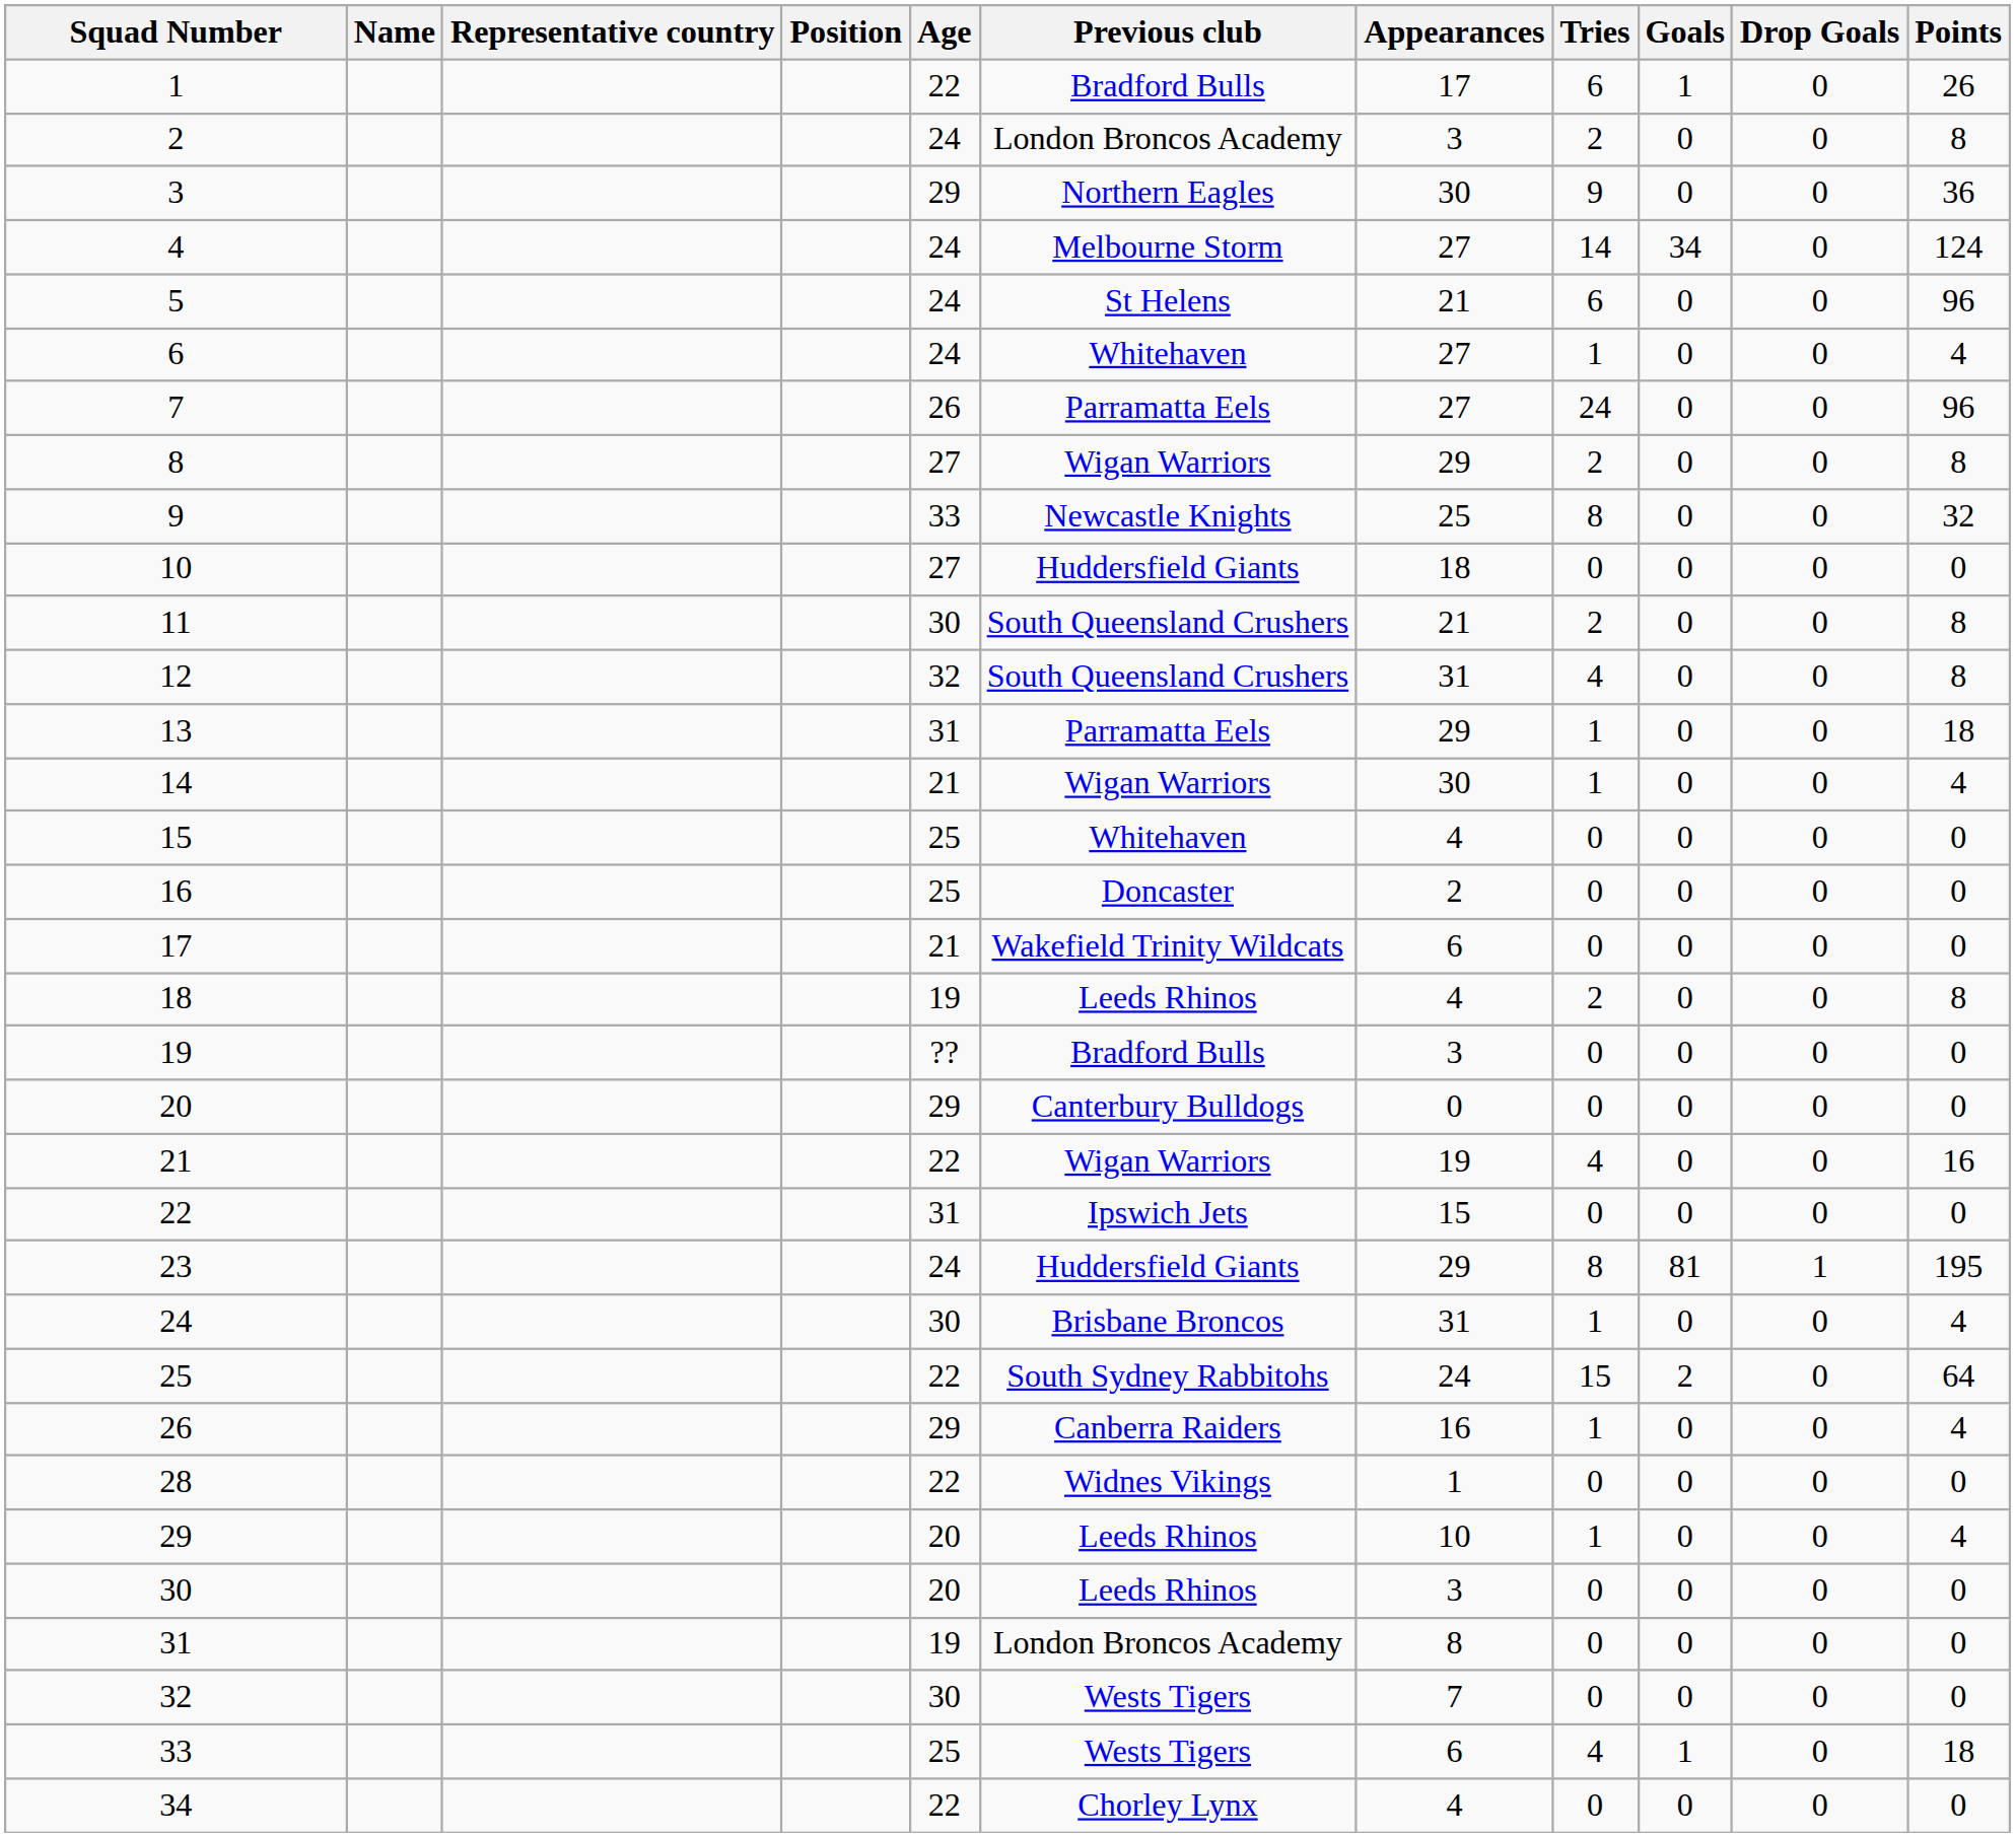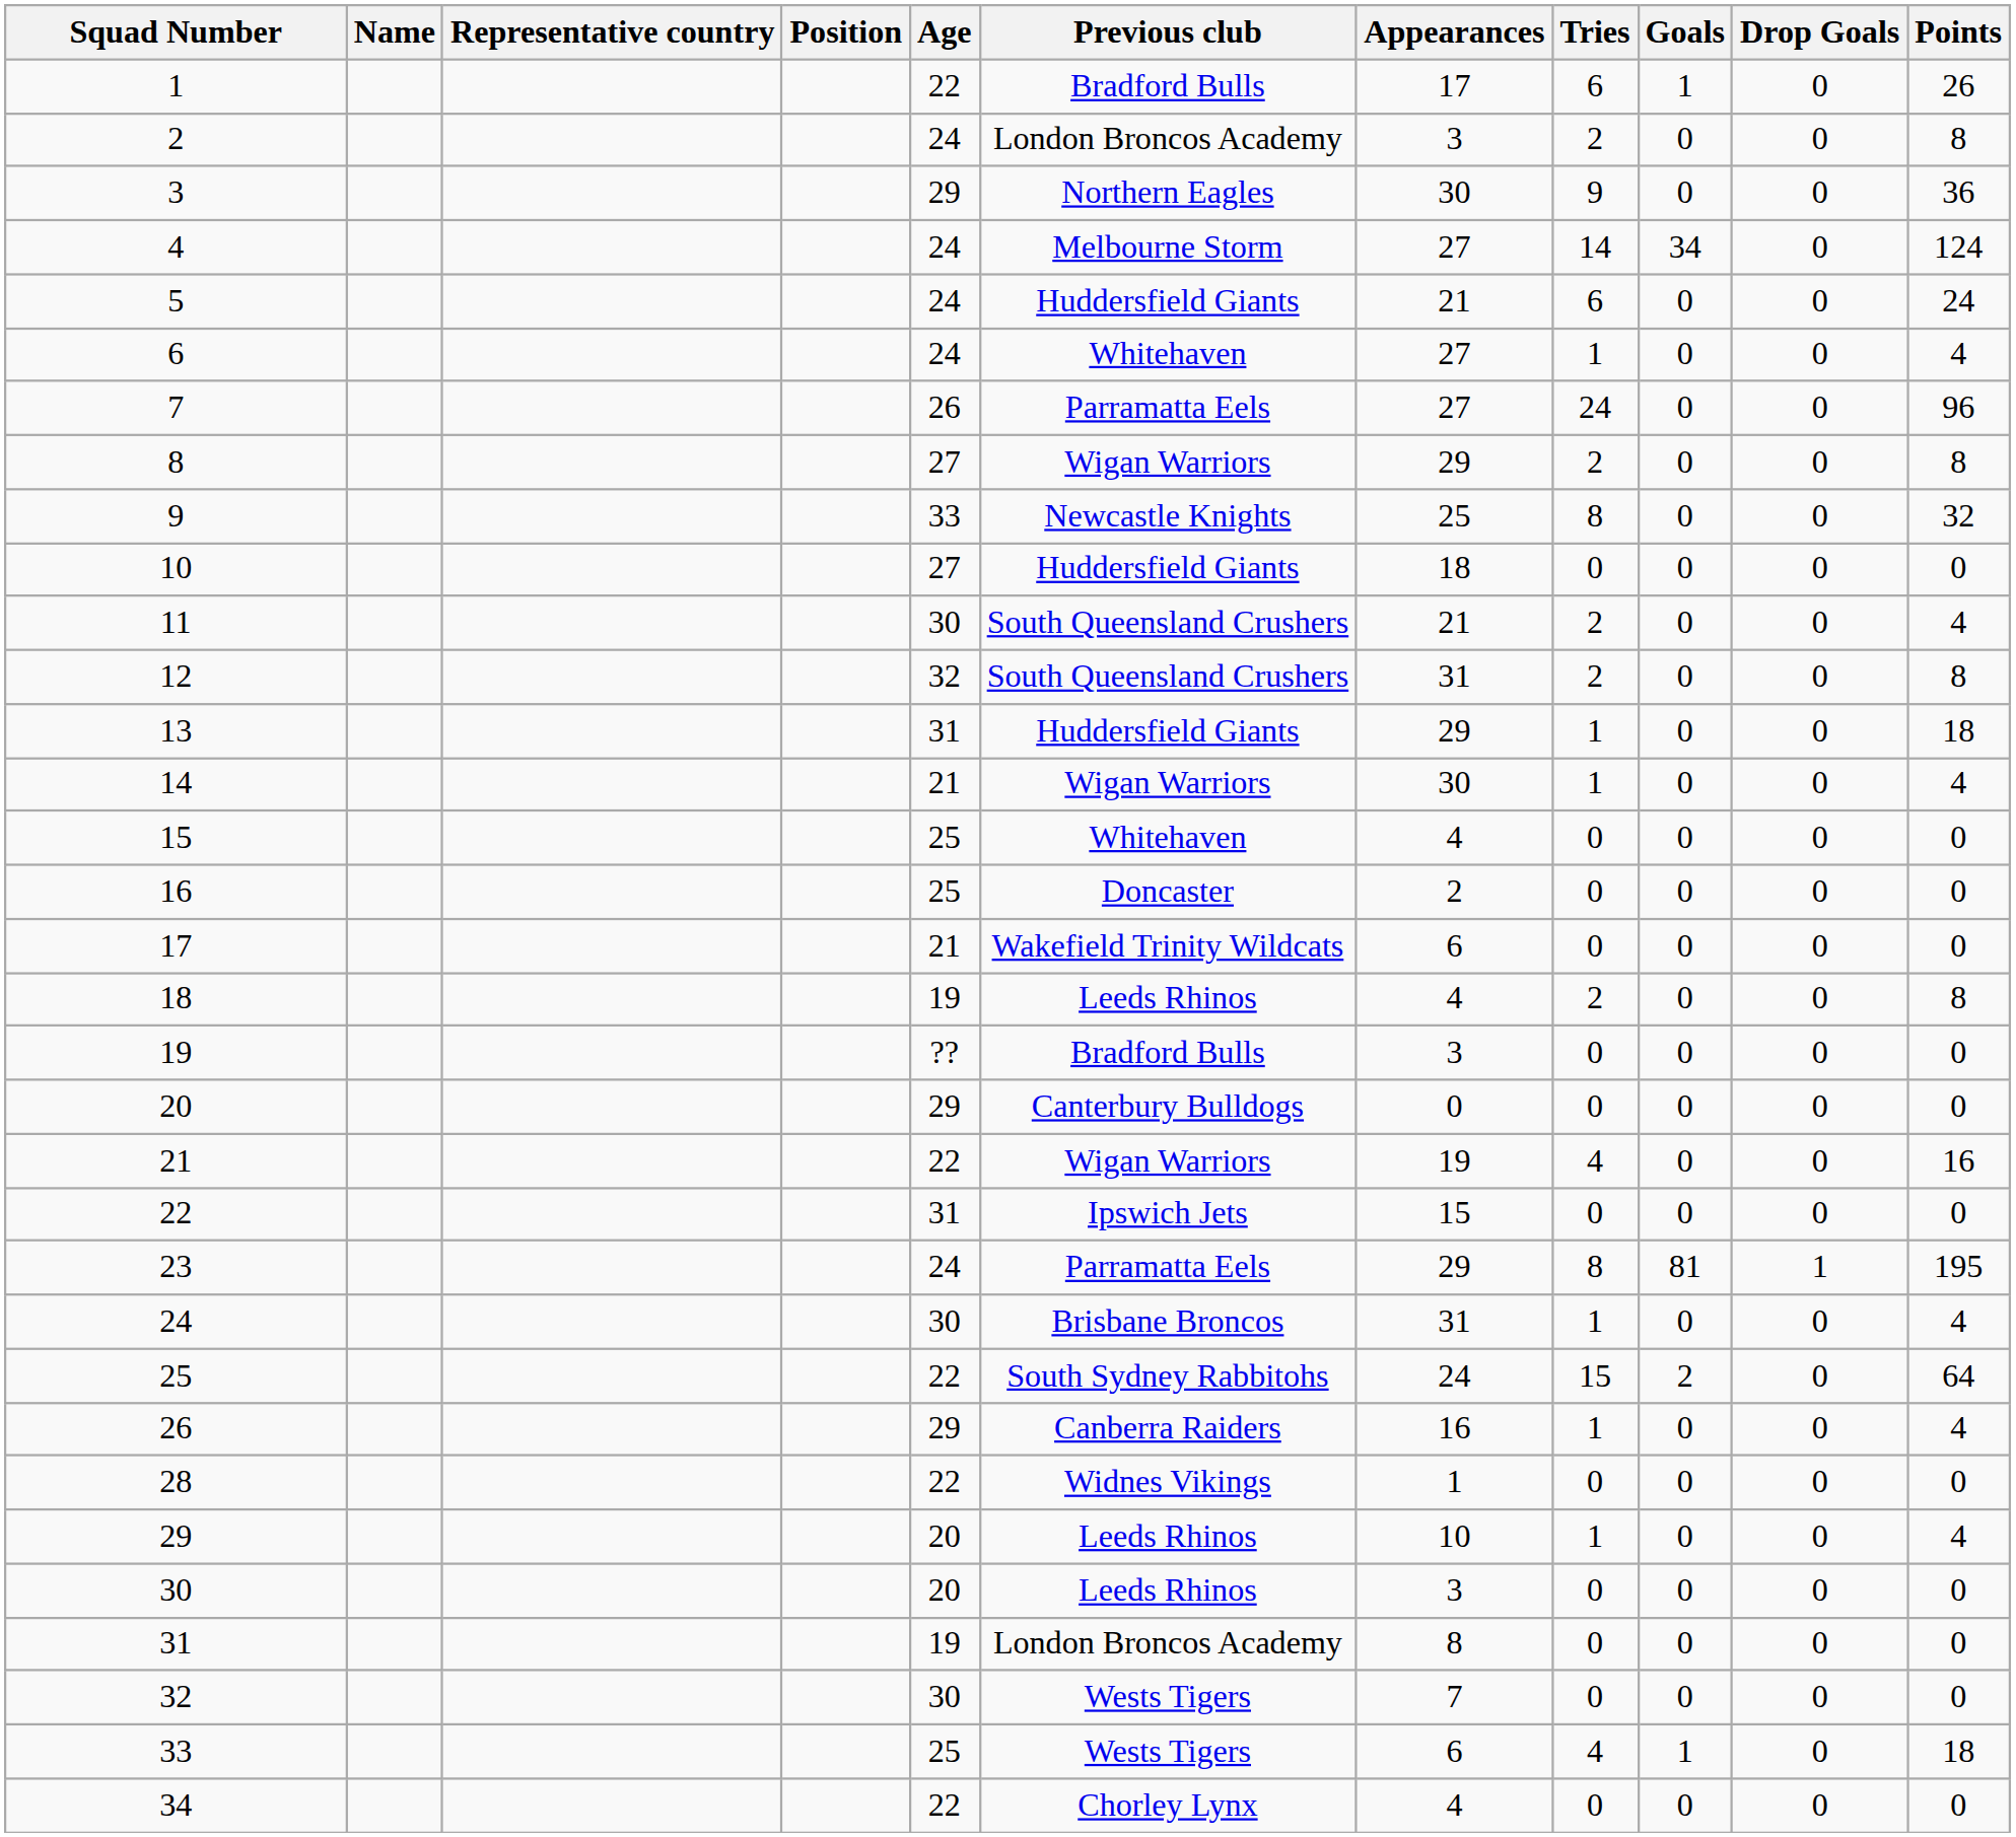 <table class="wikitable sortable" style="text-align: center; font-size:90%">
 <tr>
 <th style="width:10em">Squad Number</th>
 <th>Name</th>
 <th>Representative country</th>
 <th>Position</th>
 <th>Age</th>
 <th>Previous club</th>
 <th>Appearances</th>
 <th>Tries</th>
 <th>Goals</th>
 <th>Drop Goals</th>
 <th>Points</th>
 </tr>
 <tr>
 <td>1</td>
 <td></td>
 <td></td>
 <td></td>
 <td>22</td>
 <td> <a href='#'>Bradford Bulls</a></td>
 <td>17</td>
 <td>6</td>
 <td>1</td>
 <td>0</td>
 <td>26</td>
 </tr>
 <tr>
 <td>2</td>
 <td></td>
 <td></td>
 <td></td>
 <td>24</td>
 <td> London Broncos Academy</td>
 <td>3</td>
 <td>2</td>
 <td>0</td>
 <td>0</td>
 <td>8</td>
 </tr>
 <tr>
 <td>3</td>
 <td></td>
 <td></td>
 <td></td>
 <td>29</td>
 <td> <a href='#'>Northern Eagles</a></td>
 <td>30</td>
 <td>9</td>
 <td>0</td>
 <td>0</td>
 <td>36</td>
 </tr>
 <tr>
 <td>4</td>
 <td></td>
 <td></td>
 <td></td>
 <td>24</td>
 <td> <a href='#'>Melbourne Storm</a></td>
 <td>27</td>
 <td>14</td>
 <td>34</td>
 <td>0</td>
 <td>124</td>
 </tr>
 <tr>
 <td>5</td>
 <td></td>
 <td></td>
 <td></td>
 <td>24</td>
-<td> <a href='#'>St Helens</a></td>
+<td> <a href='#'>Huddersfield Giants</a></td>
 <td>21</td>
 <td>6</td>
 <td>0</td>
 <td>0</td>
-<td>96</td>
+<td>24</td>
 </tr>
 <tr>
 <td>6</td>
 <td></td>
 <td></td>
 <td></td>
 <td>24</td>
 <td> <a href='#'>Whitehaven</a></td>
 <td>27</td>
 <td>1</td>
 <td>0</td>
 <td>0</td>
 <td>4</td>
 </tr>
 <tr>
 <td>7</td>
 <td></td>
 <td></td>
 <td></td>
 <td>26</td>
 <td> <a href='#'>Parramatta Eels</a></td>
 <td>27</td>
 <td>24</td>
 <td>0</td>
 <td>0</td>
 <td>96</td>
 </tr>
 <tr>
 <td>8</td>
 <td></td>
 <td></td>
 <td></td>
 <td>27</td>
 <td> <a href='#'>Wigan Warriors</a></td>
 <td>29</td>
 <td>2</td>
 <td>0</td>
 <td>0</td>
 <td>8</td>
 </tr>
 <tr>
 <td>9</td>
 <td></td>
 <td></td>
 <td></td>
 <td>33</td>
 <td> <a href='#'>Newcastle Knights</a></td>
 <td>25</td>
 <td>8</td>
 <td>0</td>
 <td>0</td>
 <td>32</td>
 </tr>
 <tr>
 <td>10</td>
 <td></td>
 <td></td>
 <td></td>
 <td>27</td>
 <td> <a href='#'>Huddersfield Giants</a></td>
 <td>18</td>
 <td>0</td>
 <td>0</td>
 <td>0</td>
 <td>0</td>
 </tr>
 <tr>
 <td>11</td>
 <td></td>
 <td></td>
 <td></td>
 <td>30</td>
 <td> <a href='#'>South Queensland Crushers</a></td>
 <td>21</td>
 <td>2</td>
 <td>0</td>
 <td>0</td>
-<td>8</td>
+<td>4</td>
 </tr>
 <tr>
 <td>12</td>
 <td></td>
 <td></td>
 <td></td>
 <td>32</td>
 <td> <a href='#'>South Queensland Crushers</a></td>
 <td>31</td>
-<td>4</td>
+<td>2</td>
 <td>0</td>
 <td>0</td>
 <td>8</td>
 </tr>
 <tr>
 <td>13</td>
 <td></td>
 <td></td>
 <td></td>
 <td>31</td>
-<td> <a href='#'>Parramatta Eels</a></td>
+<td> <a href='#'>Huddersfield Giants</a></td>
 <td>29</td>
 <td>1</td>
 <td>0</td>
 <td>0</td>
 <td>18</td>
 </tr>
 <tr>
 <td>14</td>
 <td></td>
 <td></td>
 <td></td>
 <td>21</td>
 <td> <a href='#'>Wigan Warriors</a></td>
 <td>30</td>
 <td>1</td>
 <td>0</td>
 <td>0</td>
 <td>4</td>
 </tr>
 <tr>
 <td>15</td>
 <td></td>
 <td></td>
 <td></td>
 <td>25</td>
 <td> <a href='#'>Whitehaven</a></td>
 <td>4</td>
 <td>0</td>
 <td>0</td>
 <td>0</td>
 <td>0</td>
 </tr>
 <tr>
 <td>16</td>
 <td></td>
 <td></td>
 <td></td>
 <td>25</td>
 <td> <a href='#'>Doncaster</a></td>
 <td>2</td>
 <td>0</td>
 <td>0</td>
 <td>0</td>
 <td>0</td>
 </tr>
 <tr>
 <td>17</td>
 <td></td>
 <td></td>
 <td></td>
 <td>21</td>
 <td> <a href='#'>Wakefield Trinity Wildcats</a></td>
 <td>6</td>
 <td>0</td>
 <td>0</td>
 <td>0</td>
 <td>0</td>
 </tr>
 <tr>
 <td>18</td>
 <td></td>
 <td></td>
 <td></td>
 <td>19</td>
 <td> <a href='#'>Leeds Rhinos</a></td>
 <td>4</td>
 <td>2</td>
 <td>0</td>
 <td>0</td>
 <td>8</td>
 </tr>
 <tr>
 <td>19</td>
 <td></td>
 <td></td>
 <td></td>
 <td>??</td>
 <td> <a href='#'>Bradford Bulls</a></td>
 <td>3</td>
 <td>0</td>
 <td>0</td>
 <td>0</td>
 <td>0</td>
 </tr>
 <tr>
 <td>20</td>
 <td></td>
 <td></td>
 <td></td>
 <td>29</td>
 <td> <a href='#'>Canterbury Bulldogs</a></td>
 <td>0</td>
 <td>0</td>
 <td>0</td>
 <td>0</td>
 <td>0</td>
 </tr>
 <tr>
 <td>21</td>
 <td></td>
 <td></td>
 <td></td>
 <td>22</td>
 <td> <a href='#'>Wigan Warriors</a></td>
 <td>19</td>
 <td>4</td>
 <td>0</td>
 <td>0</td>
 <td>16</td>
 </tr>
 <tr>
 <td>22</td>
 <td></td>
 <td></td>
 <td></td>
 <td>31</td>
 <td> <a href='#'>Ipswich Jets</a></td>
 <td>15</td>
 <td>0</td>
 <td>0</td>
 <td>0</td>
 <td>0</td>
 </tr>
 <tr>
 <td>23</td>
 <td></td>
 <td></td>
 <td></td>
 <td>24</td>
-<td> <a href='#'>Huddersfield Giants</a></td>
+<td> <a href='#'>Parramatta Eels</a></td>
 <td>29</td>
 <td>8</td>
 <td>81</td>
 <td>1</td>
 <td>195</td>
 </tr>
 <tr>
 <td>24</td>
 <td></td>
 <td></td>
 <td></td>
 <td>30</td>
 <td> <a href='#'>Brisbane Broncos</a></td>
 <td>31</td>
 <td>1</td>
 <td>0</td>
 <td>0</td>
 <td>4</td>
 </tr>
 <tr>
 <td>25</td>
 <td></td>
 <td></td>
 <td></td>
 <td>22</td>
 <td> <a href='#'>South Sydney Rabbitohs</a></td>
 <td>24</td>
 <td>15</td>
 <td>2</td>
 <td>0</td>
 <td>64</td>
 </tr>
 <tr>
 <td>26</td>
 <td></td>
 <td></td>
 <td></td>
 <td>29</td>
 <td> <a href='#'>Canberra Raiders</a></td>
 <td>16</td>
 <td>1</td>
 <td>0</td>
 <td>0</td>
 <td>4</td>
 </tr>
 <tr>
 <td>28</td>
 <td></td>
 <td></td>
 <td></td>
 <td>22</td>
 <td> <a href='#'>Widnes Vikings</a></td>
 <td>1</td>
 <td>0</td>
 <td>0</td>
 <td>0</td>
 <td>0</td>
 </tr>
 <tr>
 <td>29</td>
 <td></td>
 <td></td>
 <td></td>
 <td>20</td>
 <td> <a href='#'>Leeds Rhinos</a></td>
 <td>10</td>
 <td>1</td>
 <td>0</td>
 <td>0</td>
 <td>4</td>
 </tr>
 <tr>
 <td>30</td>
 <td></td>
 <td></td>
 <td></td>
 <td>20</td>
 <td> <a href='#'>Leeds Rhinos</a></td>
 <td>3</td>
 <td>0</td>
 <td>0</td>
 <td>0</td>
 <td>0</td>
 </tr>
 <tr>
 <td>31</td>
 <td></td>
 <td></td>
 <td></td>
 <td>19</td>
 <td> London Broncos Academy</td>
 <td>8</td>
 <td>0</td>
 <td>0</td>
 <td>0</td>
 <td>0</td>
 </tr>
 <tr>
 <td>32</td>
 <td></td>
 <td></td>
 <td></td>
 <td>30</td>
 <td> <a href='#'>Wests Tigers</a></td>
 <td>7</td>
 <td>0</td>
 <td>0</td>
 <td>0</td>
 <td>0</td>
 </tr>
 <tr>
 <td>33</td>
 <td></td>
 <td></td>
 <td></td>
 <td>25</td>
 <td> <a href='#'>Wests Tigers</a></td>
 <td>6</td>
 <td>4</td>
 <td>1</td>
 <td>0</td>
 <td>18</td>
 </tr>
 <tr>
 <td>34</td>
 <td></td>
 <td></td>
 <td></td>
 <td>22</td>
 <td> <a href='#'>Chorley Lynx</a></td>
 <td>4</td>
 <td>0</td>
 <td>0</td>
 <td>0</td>
 <td>0</td>
 </tr>
 <tr>
 </tr>
 </table>
